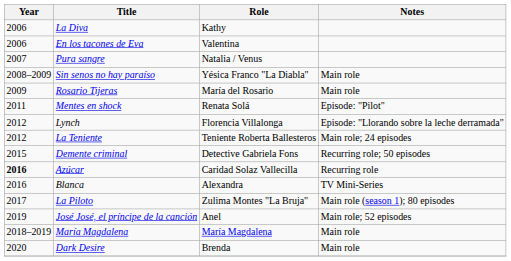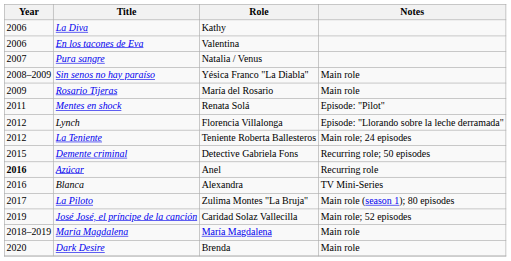 <table class="wikitable sortable">
 <tr>
 <th>Year</th>
 <th>Title</th>
 <th>Role</th>
 <th class="unsortable">Notes</th>
 </tr>
 <tr>
 <td>2006</td>
 <td><em><a href='#'>La Diva</a></em></td>
 <td>Kathy</td>
 <td></td>
 </tr>
 <tr>
 <td>2006</td>
 <td><em><a href='#'>En los tacones de Eva</a></em></td>
 <td>Valentina</td>
 <td></td>
 </tr>
 <tr>
 <td>2007</td>
 <td><em><a href='#'>Pura sangre</a></em></td>
 <td>Natalia / Venus</td>
 <td></td>
 </tr>
 <tr>
 <td>2008–2009</td>
 <td><em><a href='#'>Sin senos no hay paraíso</a></em></td>
 <td>Yésica Franco "La Diabla"</td>
 <td>Main role</td>
 </tr>
 <tr>
 <td>2009</td>
 <td><em><a href='#'>Rosario Tijeras</a></em></td>
 <td>María del Rosario</td>
 <td>Main role</td>
 </tr>
 <tr>
 <td>2011</td>
 <td><em><a href='#'>Mentes en shock</a></em></td>
 <td>Renata Solá</td>
 <td>Episode: "Pilot"</td>
 </tr>
 <tr>
 <td>2012</td>
 <td><em>Lynch</em></td>
 <td>Florencia Villalonga</td>
 <td>Episode: "Llorando sobre la leche derramada"</td>
 </tr>
 <tr>
 <td>2012</td>
 <td><em><a href='#'>La Teniente</a></em></td>
 <td>Teniente Roberta Ballesteros</td>
 <td>Main role; 24 episodes</td>
 </tr>
 <tr>
 <td>2015</td>
 <td><em><a href='#'>Demente criminal</a></em></td>
 <td>Detective Gabriela Fons</td>
 <td>Recurring role; 50 episodes</td>
 </tr>
 <tr>
 <td><strong>2016</strong></td>
 <td><em><a href='#'>Azúcar</a></em></td>
-<td>Caridad Solaz Vallecilla</td>
+<td>Anel</td>
 <td>Recurring role</td>
 </tr>
 <tr>
 <td>2016</td>
 <td><em>Blanca</em></td>
 <td>Alexandra</td>
 <td>TV Mini-Series</td>
 </tr>
 <tr>
 <td>2017</td>
 <td><em><a href='#'>La Piloto</a></em></td>
 <td>Zulima Montes "La Bruja"</td>
 <td>Main role (<a href='#'>season 1</a>); 80 episodes</td>
 </tr>
 <tr>
 <td>2019</td>
 <td><em><a href='#'>José José, el príncipe de la canción</a></em></td>
-<td>Anel</td>
+<td>Caridad Solaz Vallecilla</td>
 <td>Main role; 52 episodes</td>
 </tr>
 <tr>
 <td>2018–2019</td>
 <td><em><a href='#'>María Magdalena</a></em></td>
 <td><a href='#'>María Magdalena</a></td>
 <td>Main role</td>
 </tr>
 <tr>
 <td>2020</td>
 <td><em><a href='#'>Dark Desire</a></em></td>
 <td>Brenda</td>
 <td>Main role</td>
 </tr>
 <tr>
 </tr>
 </table>
